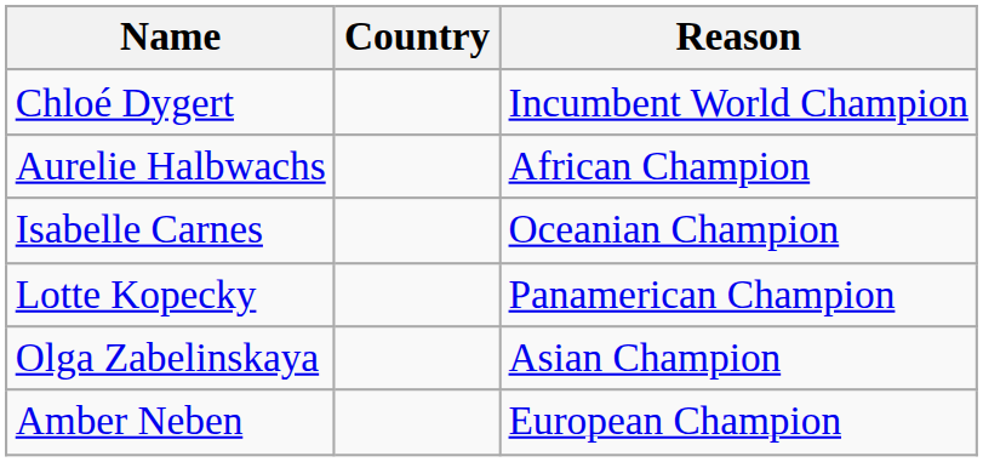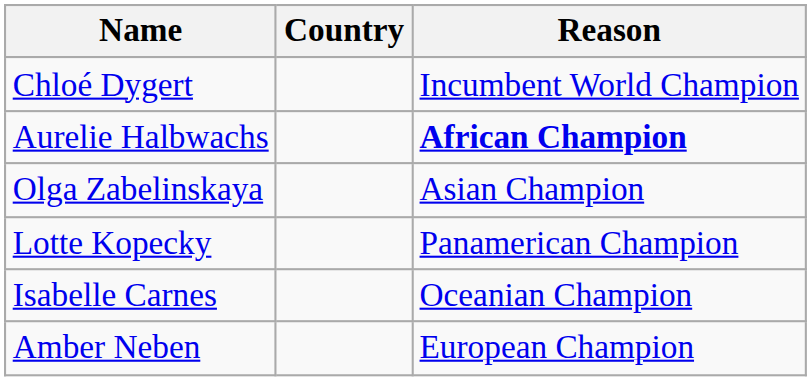 <table class="wikitable">
 <tr>
 <th>Name</th>
 <th>Country</th>
 <th>Reason</th>
 </tr>
 <tr>
 <td><a href='#'>Chloé Dygert</a></td>
 <td></td>
 <td><a href='#'>Incumbent World Champion</a></td>
 </tr>
 <tr>
 <td><a href='#'>Aurelie Halbwachs</a></td>
 <td></td>
-<td><a href='#'>African Champion</a></td>
+<td><strong><a href='#'>African Champion</a></strong></td>
+</tr>
+<tr>
+<td><a href='#'>Olga Zabelinskaya</a></td>
+<td></td>
+<td><a href='#'>Asian Champion</a></td>
+</tr>
+<tr>
+<td><a href='#'>Lotte Kopecky</a></td>
+<td></td>
+<td><a href='#'>Panamerican Champion</a></td>
 </tr>
 <tr>
 <td><a href='#'>Isabelle Carnes</a></td>
 <td></td>
 <td><a href='#'>Oceanian Champion</a></td>
 </tr>
 <tr>
-<td><a href='#'>Lotte Kopecky</a></td>
-<td></td>
-<td><a href='#'>Panamerican Champion</a></td>
-</tr>
-<tr>
-<td><a href='#'>Olga Zabelinskaya</a></td>
-<td></td>
-<td><a href='#'>Asian Champion</a></td>
-</tr>
-<tr>
 <td><a href='#'>Amber Neben</a></td>
 <td></td>
 <td><a href='#'>European Champion</a></td>
 </tr>
 </table>
